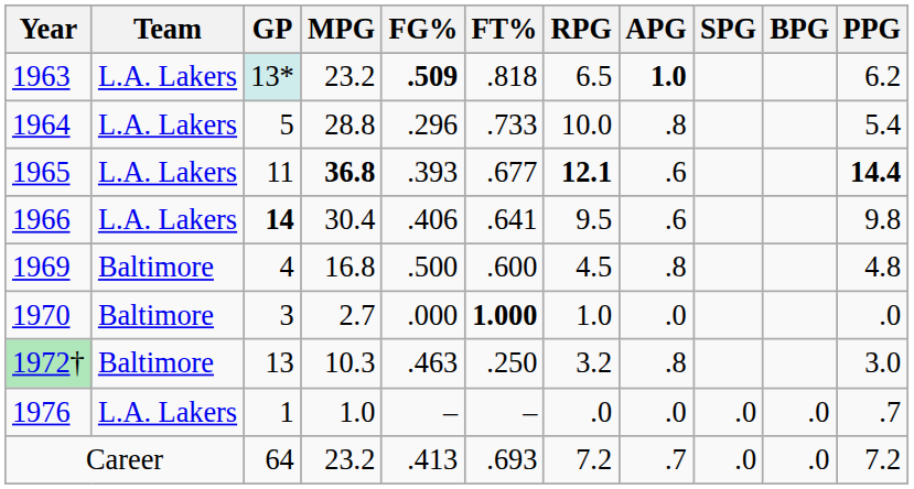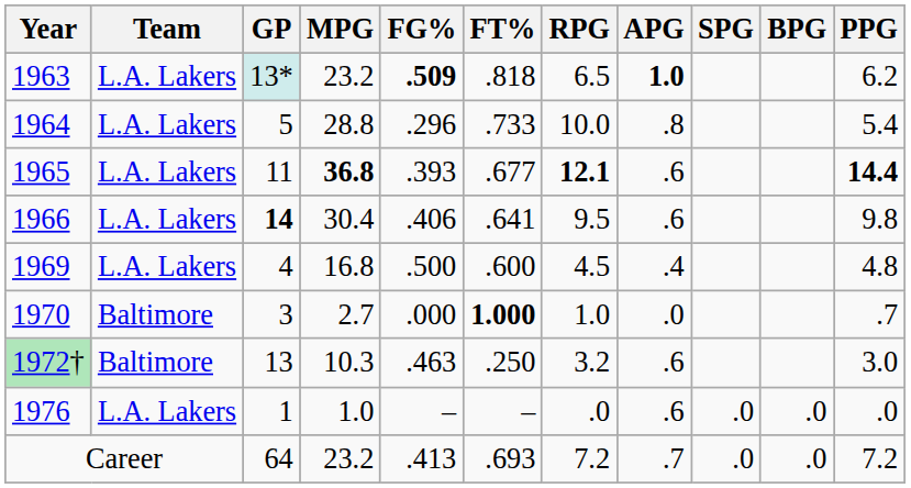 <table class="wikitable sortable" style="font-size:95%; text-align:right;">
 <tr>
 <th>Year</th>
 <th>Team</th>
 <th>GP</th>
 <th>MPG</th>
 <th>FG%</th>
 <th>FT%</th>
 <th>RPG</th>
 <th>APG</th>
 <th>SPG</th>
 <th>BPG</th>
 <th>PPG</th>
 </tr>
 <tr>
 <td style="text-align:left;"><a href='#'>1963</a></td>
 <td style="text-align:left;"><a href='#'>L.A. Lakers</a></td>
 <td style="background:#CFECEC;">13*</td>
 <td>23.2</td>
 <td><strong>.509</strong></td>
 <td>.818</td>
 <td>6.5</td>
 <td><strong>1.0</strong></td>
 <td></td>
 <td></td>
 <td>6.2</td>
 </tr>
 <tr>
 <td style="text-align:left;"><a href='#'>1964</a></td>
 <td style="text-align:left;"><a href='#'>L.A. Lakers</a></td>
 <td>5</td>
 <td>28.8</td>
 <td>.296</td>
 <td>.733</td>
 <td>10.0</td>
 <td>.8</td>
 <td></td>
 <td></td>
 <td>5.4</td>
 </tr>
 <tr>
 <td style="text-align:left;"><a href='#'>1965</a></td>
 <td style="text-align:left;"><a href='#'>L.A. Lakers</a></td>
 <td>11</td>
 <td><strong>36.8</strong></td>
 <td>.393</td>
 <td>.677</td>
 <td><strong>12.1</strong></td>
 <td>.6</td>
 <td></td>
 <td></td>
 <td><strong>14.4</strong></td>
 </tr>
 <tr>
 <td style="text-align:left;"><a href='#'>1966</a></td>
 <td style="text-align:left;"><a href='#'>L.A. Lakers</a></td>
 <td><strong>14</strong></td>
 <td>30.4</td>
 <td>.406</td>
 <td>.641</td>
 <td>9.5</td>
 <td>.6</td>
 <td></td>
 <td></td>
 <td>9.8</td>
 </tr>
 <tr>
 <td style="text-align:left;"><a href='#'>1969</a></td>
-<td style="text-align:left;"><a href='#'>Baltimore</a></td>
+<td style="text-align:left;"><a href='#'>L.A. Lakers</a></td>
 <td>4</td>
 <td>16.8</td>
 <td>.500</td>
 <td>.600</td>
 <td>4.5</td>
-<td>.8</td>
+<td>.4</td>
 <td></td>
 <td></td>
 <td>4.8</td>
 </tr>
 <tr>
 <td style="text-align:left;"><a href='#'>1970</a></td>
 <td style="text-align:left;"><a href='#'>Baltimore</a></td>
 <td>3</td>
 <td>2.7</td>
 <td>.000</td>
 <td><strong>1.000</strong></td>
 <td>1.0</td>
 <td>.0</td>
 <td></td>
 <td></td>
-<td>.0</td>
+<td>.7</td>
 </tr>
 <tr>
 <td style="text-align:left; background:#afe6ba;"><a href='#'>1972</a>†</td>
 <td style="text-align:left;"><a href='#'>Baltimore</a></td>
 <td>13</td>
 <td>10.3</td>
 <td>.463</td>
 <td>.250</td>
 <td>3.2</td>
-<td>.8</td>
+<td>.6</td>
 <td></td>
 <td></td>
 <td>3.0</td>
 </tr>
 <tr>
 <td style="text-align:left;"><a href='#'>1976</a></td>
 <td style="text-align:left;"><a href='#'>L.A. Lakers</a></td>
 <td>1</td>
 <td>1.0</td>
 <td>–</td>
 <td>–</td>
 <td>.0</td>
+<td>.6</td>
 <td>.0</td>
 <td>.0</td>
 <td>.0</td>
-<td>.7</td>
 </tr>
 <tr class="sortbottom">
 <td style="text-align:center;" colspan="2">Career</td>
 <td>64</td>
 <td>23.2</td>
 <td>.413</td>
 <td>.693</td>
 <td>7.2</td>
 <td>.7</td>
 <td>.0</td>
 <td>.0</td>
 <td>7.2</td>
 </tr>
 </table>
